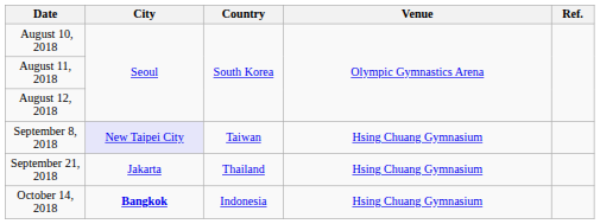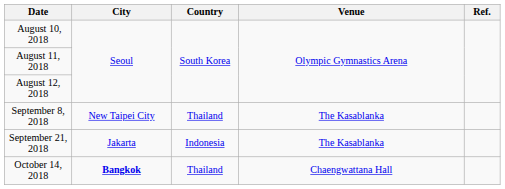 <table class="wikitable" style="text-align:center;">
 <tr>
 <th width="100">Date</th>
 <th width="150">City</th>
 <th width="100">Country</th>
 <th width="350">Venue</th>
 <th width="50">Ref.</th>
 </tr>
 <tr>
 <td> August 10, 2018</td>
 <td rowspan="3"><a href='#'>Seoul</a></td>
 <td rowspan="3"><a href='#'>South Korea</a></td>
 <td rowspan="3"><a href='#'>Olympic Gymnastics Arena</a></td>
 <td rowspan="3"></td>
 </tr>
 <tr>
 <td>August 11, 2018</td>
 </tr>
 <tr>
 <td>August 12, 2018</td>
 </tr>
 <tr>
 <td>September 8, 2018</td>
-<td style="background: lavender;"><a href='#'>New Taipei City</a></td>
-<td><a href='#'>Taiwan</a></td>
-<td><a href='#'>Hsing Chuang Gymnasium</a></td>
+<td><a href='#'>New Taipei City</a></td>
+<td><a href='#'>Thailand</a></td>
+<td><a href='#'>The Kasablanka</a></td>
 <td></td>
 </tr>
 <tr>
 <td>September 21, 2018</td>
 <td><a href='#'>Jakarta</a></td>
-<td><a href='#'>Thailand</a></td>
-<td><a href='#'>Hsing Chuang Gymnasium</a></td>
+<td><a href='#'>Indonesia</a></td>
+<td><a href='#'>The Kasablanka</a></td>
 <td></td>
 </tr>
 <tr>
 <td>October 14, 2018</td>
 <td><strong><a href='#'>Bangkok</a></strong></td>
-<td><a href='#'>Indonesia</a></td>
-<td><a href='#'>Hsing Chuang Gymnasium</a></td>
+<td><a href='#'>Thailand</a></td>
+<td><a href='#'>Chaengwattana Hall</a></td>
 <td></td>
 </tr>
 </table>
